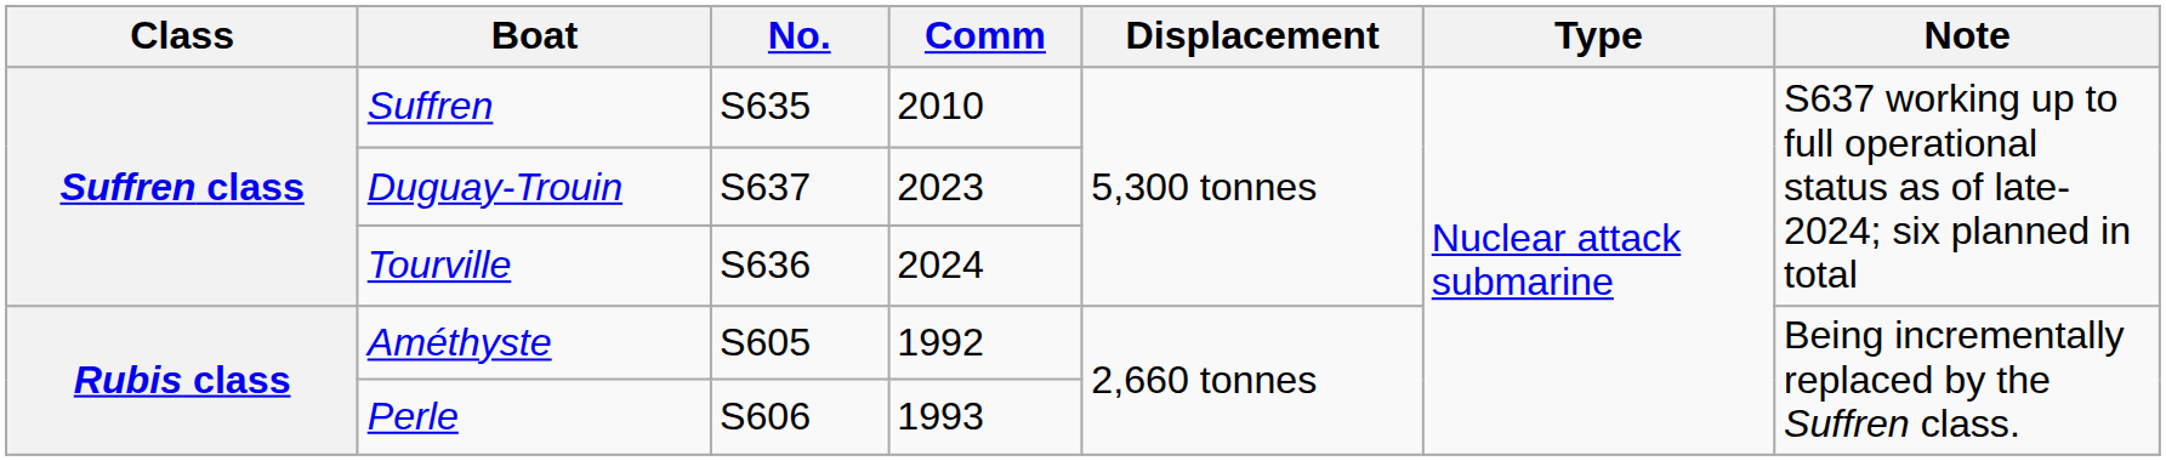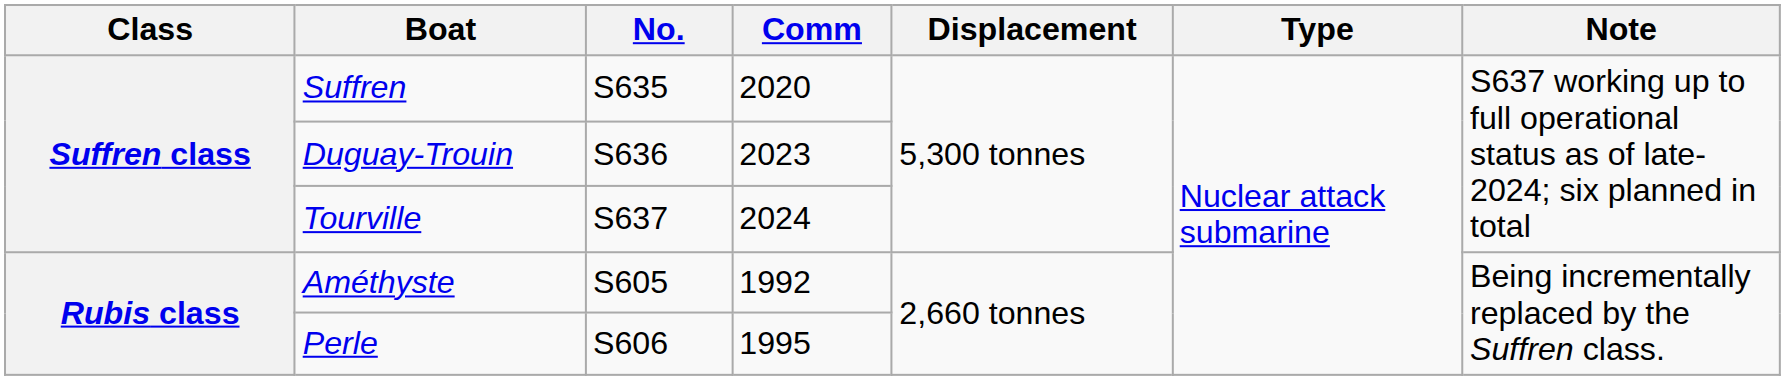 <table class="wikitable" style="margin:auto; width:100%;">
 <tr>
 <th style="text-align:center; width:10%;">Class</th>
 <th style="text-align:center; width:10%;">Boat</th>
 <th style="text-align:center; width:5%;"><a href='#'>No.</a></th>
 <th style="text-align:center; width:4%;"><a href='#'>Comm</a></th>
 <th style="text-align:center; width:5%;">Displacement</th>
 <th style="text-align:center; width:10%;">Type</th>
 <th style="text-align:center; width:10%;">Note</th>
 </tr>
 <tr>
 <th rowspan="3"><a href='#'><em>Suffren</em> class</a></th>
 <td><a href='#'><em>Suffren</em></a></td>
 <td>S635</td>
-<td>2010</td>
+<td>2020</td>
 <td rowspan="3">5,300 tonnes</td>
 <td rowspan="5"><a href='#'>Nuclear attack submarine</a></td>
 <td rowspan="3">S637 working up to full operational status as of late-2024; six planned in total</td>
 </tr>
 <tr>
 <td><a href='#'><em>Duguay-Trouin</em></a></td>
-<td>S637</td>
+<td>S636</td>
 <td>2023</td>
 </tr>
 <tr>
 <td><a href='#'><em>Tourville</em></a></td>
-<td>S636</td>
+<td>S637</td>
 <td>2024</td>
 </tr>
 <tr>
 <th rowspan="2"><a href='#'><em>Rubis</em> class</a></th>
 <td><a href='#'><em>Améthyste</em></a></td>
 <td>S605</td>
 <td>1992</td>
 <td rowspan="2">2,660 tonnes</td>
 <td rowspan="2">Being incrementally replaced by the <em>Suffren</em> class.</td>
 </tr>
 <tr>
 <td><a href='#'><em>Perle</em></a></td>
 <td>S606</td>
-<td>1993</td>
+<td>1995</td>
 </tr>
 </table>
